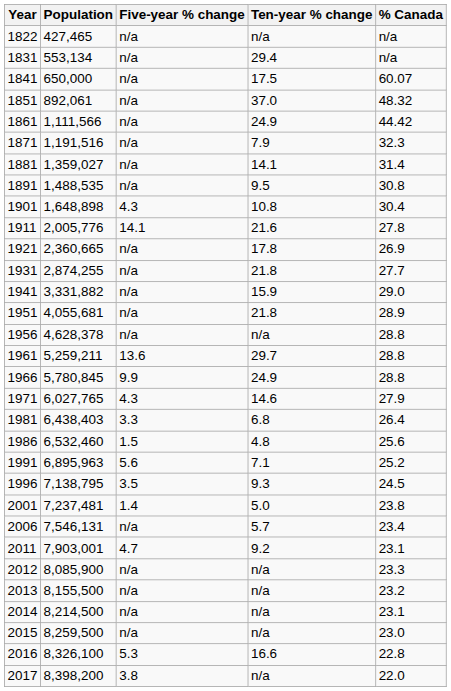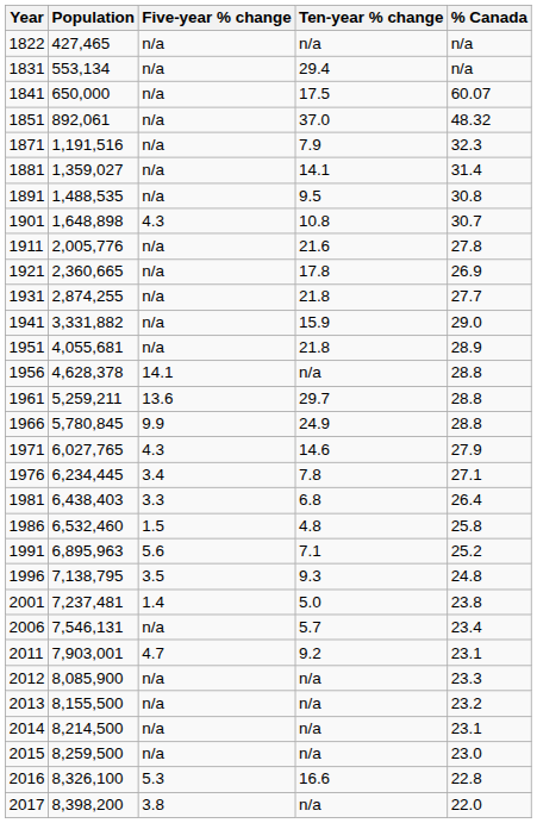 <table class="wikitable">
 <tr>
 <th>Year</th>
 <th>Population</th>
 <th>Five-year % change</th>
 <th>Ten-year % change</th>
 <th>% Canada</th>
 </tr>
 <tr>
 <td>1822</td>
 <td>427,465</td>
 <td>n/a</td>
 <td>n/a</td>
 <td>n/a</td>
 </tr>
 <tr>
 <td>1831</td>
 <td>553,134</td>
 <td>n/a</td>
 <td>29.4</td>
 <td>n/a</td>
 </tr>
 <tr>
 <td>1841</td>
 <td>650,000</td>
 <td>n/a</td>
 <td>17.5</td>
 <td>60.07</td>
 </tr>
 <tr>
 <td>1851</td>
 <td>892,061</td>
 <td>n/a</td>
 <td>37.0</td>
 <td>48.32</td>
 </tr>
 <tr>
-<td>1861</td>
-<td>1,111,566</td>
-<td>n/a</td>
-<td>24.9</td>
-<td>44.42</td>
-</tr>
-<tr>
 <td>1871</td>
 <td>1,191,516</td>
 <td>n/a</td>
 <td>7.9</td>
 <td>32.3</td>
 </tr>
 <tr>
 <td>1881</td>
 <td>1,359,027</td>
 <td>n/a</td>
 <td>14.1</td>
 <td>31.4</td>
 </tr>
 <tr>
 <td>1891</td>
 <td>1,488,535</td>
 <td>n/a</td>
 <td>9.5</td>
 <td>30.8</td>
 </tr>
 <tr>
 <td>1901</td>
 <td>1,648,898</td>
 <td>4.3</td>
 <td>10.8</td>
-<td>30.4</td>
+<td>30.7</td>
 </tr>
 <tr>
 <td>1911</td>
 <td>2,005,776</td>
-<td>14.1</td>
+<td>n/a</td>
 <td>21.6</td>
 <td>27.8</td>
 </tr>
 <tr>
 <td>1921</td>
 <td>2,360,665</td>
 <td>n/a</td>
 <td>17.8</td>
 <td>26.9</td>
 </tr>
 <tr>
 <td>1931</td>
 <td>2,874,255</td>
 <td>n/a</td>
 <td>21.8</td>
 <td>27.7</td>
 </tr>
 <tr>
 <td>1941</td>
 <td>3,331,882</td>
 <td>n/a</td>
 <td>15.9</td>
 <td>29.0</td>
 </tr>
 <tr>
 <td>1951</td>
 <td>4,055,681</td>
 <td>n/a</td>
 <td>21.8</td>
 <td>28.9</td>
 </tr>
 <tr>
 <td>1956</td>
 <td>4,628,378</td>
-<td>n/a</td>
+<td>14.1</td>
 <td>n/a</td>
 <td>28.8</td>
 </tr>
 <tr>
 <td>1961</td>
 <td>5,259,211</td>
 <td>13.6</td>
 <td>29.7</td>
 <td>28.8</td>
 </tr>
 <tr>
 <td>1966</td>
 <td>5,780,845</td>
 <td>9.9</td>
 <td>24.9</td>
 <td>28.8</td>
 </tr>
 <tr>
 <td>1971</td>
 <td>6,027,765</td>
 <td>4.3</td>
 <td>14.6</td>
 <td>27.9</td>
 </tr>
 <tr>
+<td>1976</td>
+<td>6,234,445</td>
+<td>3.4</td>
+<td>7.8</td>
+<td>27.1</td>
+</tr>
+<tr>
 <td>1981</td>
 <td>6,438,403</td>
 <td>3.3</td>
 <td>6.8</td>
 <td>26.4</td>
 </tr>
 <tr>
 <td>1986</td>
 <td>6,532,460</td>
 <td>1.5</td>
 <td>4.8</td>
-<td>25.6</td>
+<td>25.8</td>
 </tr>
 <tr>
 <td>1991</td>
 <td>6,895,963</td>
 <td>5.6</td>
 <td>7.1</td>
 <td>25.2</td>
 </tr>
 <tr>
 <td>1996</td>
 <td>7,138,795</td>
 <td>3.5</td>
 <td>9.3</td>
-<td>24.5</td>
+<td>24.8</td>
 </tr>
 <tr>
 <td>2001</td>
 <td>7,237,481</td>
 <td>1.4</td>
 <td>5.0</td>
 <td>23.8</td>
 </tr>
 <tr>
 <td>2006</td>
 <td>7,546,131</td>
 <td>n/a</td>
 <td>5.7</td>
 <td>23.4</td>
 </tr>
 <tr>
 <td>2011</td>
 <td>7,903,001</td>
 <td>4.7</td>
 <td>9.2</td>
 <td>23.1</td>
 </tr>
 <tr>
 <td>2012</td>
 <td>8,085,900</td>
 <td>n/a</td>
 <td>n/a</td>
 <td>23.3</td>
 </tr>
 <tr>
 <td>2013</td>
 <td>8,155,500</td>
 <td>n/a</td>
 <td>n/a</td>
 <td>23.2</td>
 </tr>
 <tr>
 <td>2014</td>
 <td>8,214,500</td>
 <td>n/a</td>
 <td>n/a</td>
 <td>23.1</td>
 </tr>
 <tr>
 <td>2015</td>
 <td>8,259,500</td>
 <td>n/a</td>
 <td>n/a</td>
 <td>23.0</td>
 </tr>
 <tr>
 <td>2016</td>
 <td>8,326,100</td>
 <td>5.3</td>
 <td>16.6</td>
 <td>22.8</td>
 </tr>
 <tr>
 <td>2017</td>
 <td>8,398,200</td>
 <td>3.8</td>
 <td>n/a</td>
 <td>22.0</td>
 </tr>
 </table>
